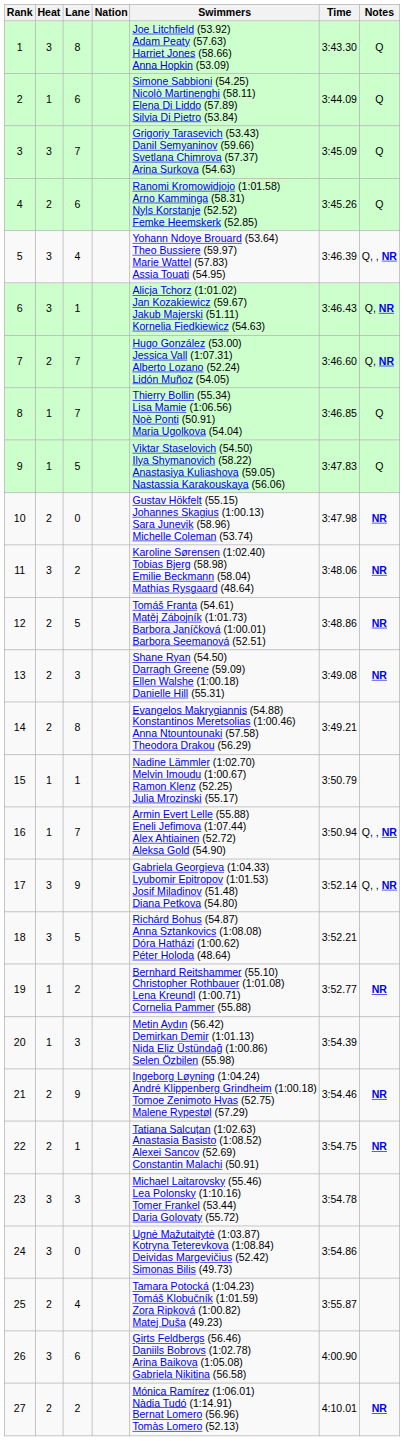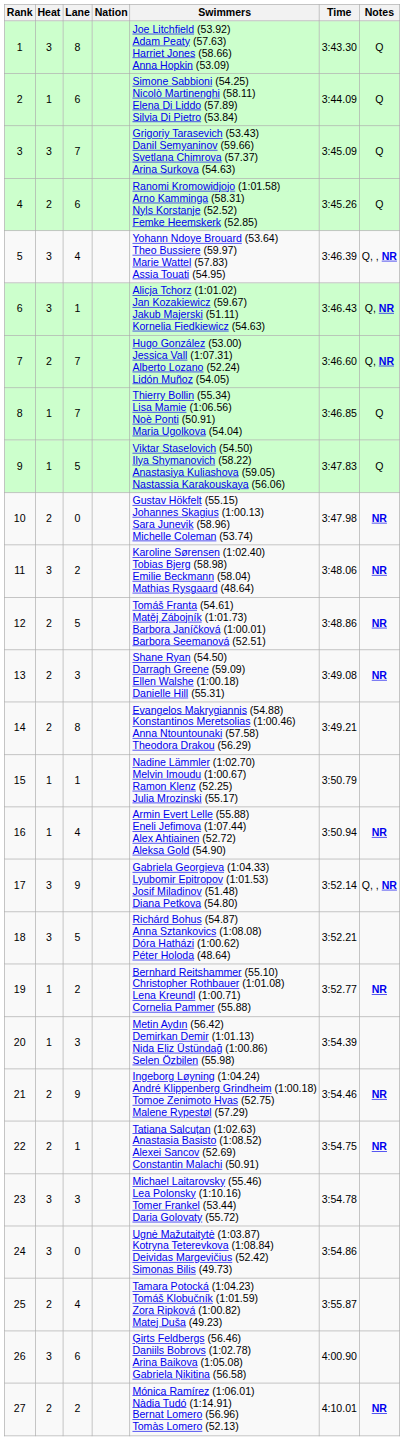 <table class="wikitable sortable" style="text-align:center">
 <tr>
 <th>Rank</th>
 <th>Heat</th>
 <th>Lane</th>
 <th>Nation</th>
 <th>Swimmers</th>
 <th>Time</th>
 <th>Notes</th>
 </tr>
 <tr bgcolor=ccffcc>
 <td>1</td>
 <td>3</td>
 <td>8</td>
 <td align=left></td>
 <td align=left><a href='#'>Joe Litchfield</a> (53.92)<br><a href='#'>Adam Peaty</a> (57.63)<br><a href='#'>Harriet Jones</a> (58.66)<br><a href='#'>Anna Hopkin</a> (53.09)</td>
 <td>3:43.30</td>
 <td>Q</td>
 </tr>
 <tr bgcolor=ccffcc>
 <td>2</td>
 <td>1</td>
 <td>6</td>
 <td align=left></td>
 <td align=left><a href='#'>Simone Sabbioni</a> (54.25)<br><a href='#'>Nicolò Martinenghi</a> (58.11)<br><a href='#'>Elena Di Liddo</a> (57.89)<br><a href='#'>Silvia Di Pietro</a> (53.84)</td>
 <td>3:44.09</td>
 <td>Q</td>
 </tr>
 <tr bgcolor=ccffcc>
 <td>3</td>
 <td>3</td>
 <td>7</td>
 <td align=left></td>
 <td align=left><a href='#'>Grigoriy Tarasevich</a> (53.43)<br><a href='#'>Danil Semyaninov</a> (59.66)<br><a href='#'>Svetlana Chimrova</a> (57.37)<br><a href='#'>Arina Surkova</a> (54.63)</td>
 <td>3:45.09</td>
 <td>Q</td>
 </tr>
 <tr bgcolor=ccffcc>
 <td>4</td>
 <td>2</td>
 <td>6</td>
 <td align=left></td>
 <td align=left><a href='#'>Ranomi Kromowidjojo</a> (1:01.58)<br><a href='#'>Arno Kamminga</a> (58.31)<br><a href='#'>Nyls Korstanje</a> (52.52)<br><a href='#'>Femke Heemskerk</a> (52.85)</td>
 <td>3:45.26</td>
 <td>Q</td>
 </tr>
 <tr>
 <td>5</td>
 <td>3</td>
 <td>4</td>
 <td align=left></td>
 <td align=left><a href='#'>Yohann Ndoye Brouard</a> (53.64)<br><a href='#'>Theo Bussiere</a> (59.97)<br><a href='#'>Marie Wattel</a> (57.83)<br><a href='#'>Assia Touati</a> (54.95)</td>
 <td>3:46.39</td>
 <td>Q, , <strong><a href='#'>NR</a></strong></td>
 </tr>
 <tr bgcolor=ccffcc>
 <td>6</td>
 <td>3</td>
 <td>1</td>
 <td align=left></td>
 <td align=left><a href='#'>Alicja Tchorz</a> (1:01.02)<br><a href='#'>Jan Kozakiewicz</a> (59.67)<br><a href='#'>Jakub Majerski</a> (51.11)<br><a href='#'>Kornelia Fiedkiewicz</a> (54.63)</td>
 <td>3:46.43</td>
 <td>Q, <strong><a href='#'>NR</a></strong></td>
 </tr>
 <tr bgcolor=ccffcc>
 <td>7</td>
 <td>2</td>
 <td>7</td>
 <td align=left></td>
 <td align=left><a href='#'>Hugo González</a> (53.00)<br><a href='#'>Jessica Vall</a> (1:07.31)<br><a href='#'>Alberto Lozano</a> (52.24)<br><a href='#'>Lidón Muñoz</a> (54.05)</td>
 <td>3:46.60</td>
 <td>Q, <strong><a href='#'>NR</a></strong></td>
 </tr>
 <tr bgcolor=ccffcc>
 <td>8</td>
 <td>1</td>
 <td>7</td>
 <td align=left></td>
 <td align=left><a href='#'>Thierry Bollin</a> (55.34)<br><a href='#'>Lisa Mamie</a> (1:06.56)<br><a href='#'>Noè Ponti</a> (50.91)<br><a href='#'>Maria Ugolkova</a> (54.04)</td>
 <td>3:46.85</td>
 <td>Q</td>
 </tr>
 <tr bgcolor=ccffcc>
 <td>9</td>
 <td>1</td>
 <td>5</td>
 <td align=left></td>
 <td align=left><a href='#'>Viktar Staselovich</a> (54.50)<br><a href='#'>Ilya Shymanovich</a> (58.22)<br><a href='#'>Anastasiya Kuliashova</a> (59.05)<br><a href='#'>Nastassia Karakouskaya</a> (56.06)</td>
 <td>3:47.83</td>
 <td>Q</td>
 </tr>
 <tr>
 <td>10</td>
 <td>2</td>
 <td>0</td>
 <td align=left></td>
 <td align=left><a href='#'>Gustav Hökfelt</a> (55.15)<br><a href='#'>Johannes Skagius</a> (1:00.13)<br><a href='#'>Sara Junevik</a> (58.96)<br><a href='#'>Michelle Coleman</a> (53.74)</td>
 <td>3:47.98</td>
 <td><strong><a href='#'>NR</a></strong></td>
 </tr>
 <tr>
 <td>11</td>
 <td>3</td>
 <td>2</td>
 <td align=left></td>
 <td align=left><a href='#'>Karoline Sørensen</a> (1:02.40)<br><a href='#'>Tobias Bjerg</a> (58.98)<br><a href='#'>Emilie Beckmann</a> (58.04)<br><a href='#'>Mathias Rysgaard</a> (48.64)</td>
 <td>3:48.06</td>
 <td><strong><a href='#'>NR</a></strong></td>
 </tr>
 <tr>
 <td>12</td>
 <td>2</td>
 <td>5</td>
 <td align=left></td>
 <td align=left><a href='#'>Tomáš Franta</a> (54.61)<br><a href='#'>Matěj Zábojník</a> (1:01.73)<br><a href='#'>Barbora Janíčková</a> (1:00.01)<br><a href='#'>Barbora Seemanová</a> (52.51)</td>
 <td>3:48.86</td>
 <td><strong><a href='#'>NR</a></strong></td>
 </tr>
 <tr>
 <td>13</td>
 <td>2</td>
 <td>3</td>
 <td align=left></td>
 <td align=left><a href='#'>Shane Ryan</a> (54.50)<br><a href='#'>Darragh Greene</a> (59.09)<br><a href='#'>Ellen Walshe</a> (1:00.18)<br><a href='#'>Danielle Hill</a> (55.31)</td>
 <td>3:49.08</td>
 <td><strong><a href='#'>NR</a></strong></td>
 </tr>
 <tr>
 <td>14</td>
 <td>2</td>
 <td>8</td>
 <td align=left></td>
 <td align=left><a href='#'>Evangelos Makrygiannis</a> (54.88)<br><a href='#'>Konstantinos Meretsolias</a> (1:00.46)<br><a href='#'>Anna Ntountounaki</a> (57.58)<br><a href='#'>Theodora Drakou</a> (56.29)</td>
 <td>3:49.21</td>
 <td></td>
 </tr>
 <tr>
 <td>15</td>
 <td>1</td>
 <td>1</td>
 <td align=left></td>
 <td align=left><a href='#'>Nadine Lämmler</a> (1:02.70)<br><a href='#'>Melvin Imoudu</a> (1:00.67)<br><a href='#'>Ramon Klenz</a> (52.25)<br><a href='#'>Julia Mrozinski</a> (55.17)</td>
 <td>3:50.79</td>
 <td></td>
 </tr>
 <tr>
 <td>16</td>
 <td>1</td>
-<td>7</td>
+<td>4</td>
 <td align=left></td>
 <td align=left><a href='#'>Armin Evert Lelle</a> (55.88)<br><a href='#'>Eneli Jefimova</a> (1:07.44)<br><a href='#'>Alex Ahtiainen</a> (52.72)<br><a href='#'>Aleksa Gold</a> (54.90)</td>
 <td>3:50.94</td>
-<td>Q, , <strong><a href='#'>NR</a></strong></td>
+<td><strong><a href='#'>NR</a></strong></td>
 </tr>
 <tr>
 <td>17</td>
 <td>3</td>
 <td>9</td>
 <td align=left></td>
 <td align=left><a href='#'>Gabriela Georgieva</a> (1:04.33)<br><a href='#'>Lyubomir Epitropov</a> (1:01.53)<br><a href='#'>Josif Miladinov</a> (51.48)<br><a href='#'>Diana Petkova</a> (54.80)</td>
 <td>3:52.14</td>
 <td>Q, , <strong><a href='#'>NR</a></strong></td>
 </tr>
 <tr>
 <td>18</td>
 <td>3</td>
 <td>5</td>
 <td align=left></td>
 <td align=left><a href='#'>Richárd Bohus</a> (54.87)<br><a href='#'>Anna Sztankovics</a> (1:08.08)<br><a href='#'>Dóra Hatházi</a> (1:00.62)<br><a href='#'>Péter Holoda</a> (48.64)</td>
 <td>3:52.21</td>
 <td></td>
 </tr>
 <tr>
 <td>19</td>
 <td>1</td>
 <td>2</td>
 <td align=left></td>
 <td align=left><a href='#'>Bernhard Reitshammer</a> (55.10)<br><a href='#'>Christopher Rothbauer</a> (1:01.08)<br><a href='#'>Lena Kreundl</a> (1:00.71)<br><a href='#'>Cornelia Pammer</a> (55.88)</td>
 <td>3:52.77</td>
 <td><strong><a href='#'>NR</a></strong></td>
 </tr>
 <tr>
 <td>20</td>
 <td>1</td>
 <td>3</td>
 <td align=left></td>
 <td align=left><a href='#'>Metin Aydın</a> (56.42)<br><a href='#'>Demirkan Demir</a> (1:01.13)<br><a href='#'>Nida Eliz Üstündağ</a> (1:00.86)<br><a href='#'>Selen Özbilen</a> (55.98)</td>
 <td>3:54.39</td>
 <td></td>
 </tr>
 <tr>
 <td>21</td>
 <td>2</td>
 <td>9</td>
 <td align=left></td>
 <td align=left><a href='#'>Ingeborg Løyning</a> (1:04.24)<br><a href='#'>André Klippenberg Grindheim</a> (1:00.18)<br><a href='#'>Tomoe Zenimoto Hvas</a> (52.75)<br><a href='#'>Malene Rypestøl</a> (57.29)</td>
 <td>3:54.46</td>
 <td><strong><a href='#'>NR</a></strong></td>
 </tr>
 <tr>
 <td>22</td>
 <td>2</td>
 <td>1</td>
 <td align=left></td>
 <td align=left><a href='#'>Tatiana Salcuțan</a> (1:02.63)<br><a href='#'>Anastasia Basisto</a> (1:08.52)<br><a href='#'>Alexei Sancov</a> (52.69)<br><a href='#'>Constantin Malachi</a> (50.91)</td>
 <td>3:54.75</td>
 <td><strong><a href='#'>NR</a></strong></td>
 </tr>
 <tr>
 <td>23</td>
 <td>3</td>
 <td>3</td>
 <td align=left></td>
 <td align=left><a href='#'>Michael Laitarovsky</a> (55.46)<br><a href='#'>Lea Polonsky</a> (1:10.16)<br><a href='#'>Tomer Frankel</a> (53.44)<br><a href='#'>Daria Golovaty</a> (55.72)</td>
 <td>3:54.78</td>
 <td></td>
 </tr>
 <tr>
 <td>24</td>
 <td>3</td>
 <td>0</td>
 <td align=left></td>
 <td align=left><a href='#'>Ugnė Mažutaitytė</a> (1:03.87)<br><a href='#'>Kotryna Teterevkova</a> (1:08.84)<br><a href='#'>Deividas Margevičius</a> (52.42)<br><a href='#'>Simonas Bilis</a> (49.73)</td>
 <td>3:54.86</td>
 <td></td>
 </tr>
 <tr>
 <td>25</td>
 <td>2</td>
 <td>4</td>
 <td align=left></td>
 <td align=left><a href='#'>Tamara Potocká</a> (1:04.23)<br><a href='#'>Tomáš Klobučník</a> (1:01.59)<br><a href='#'>Zora Ripková</a> (1:00.82)<br><a href='#'>Matej Duša</a> (49.23)</td>
 <td>3:55.87</td>
 <td></td>
 </tr>
 <tr>
 <td>26</td>
 <td>3</td>
 <td>6</td>
 <td align=left></td>
 <td align=left><a href='#'>Ģirts Feldbergs</a> (56.46)<br><a href='#'>Daniils Bobrovs</a> (1:02.78)<br><a href='#'>Arina Baikova</a> (1:05.08)<br><a href='#'>Gabriela Ņikitina</a> (56.58)</td>
 <td>4:00.90</td>
 <td></td>
 </tr>
 <tr>
 <td>27</td>
 <td>2</td>
 <td>2</td>
 <td align=left></td>
 <td align=left><a href='#'>Mónica Ramírez</a> (1:06.01)<br><a href='#'>Nàdia Tudó</a> (1:14.91)<br><a href='#'>Bernat Lomero</a> (56.96)<br><a href='#'>Tomàs Lomero</a> (52.13)</td>
 <td>4:10.01</td>
 <td><strong><a href='#'>NR</a></strong></td>
 </tr>
 </table>
